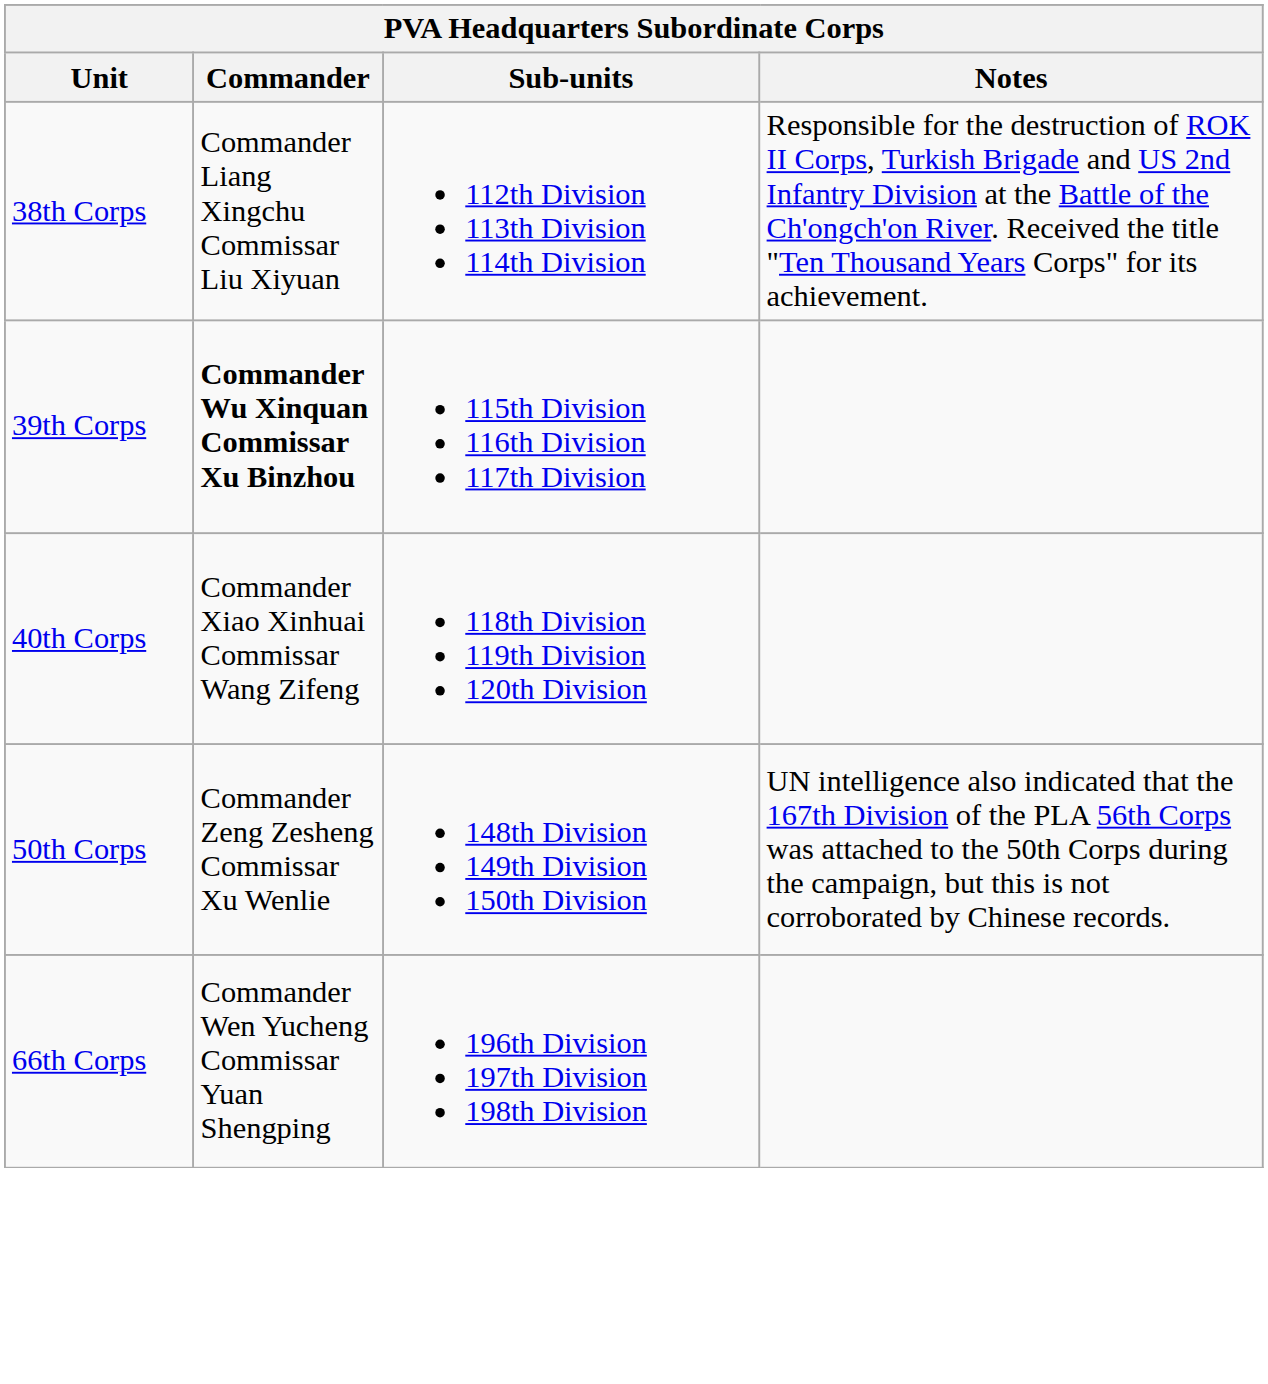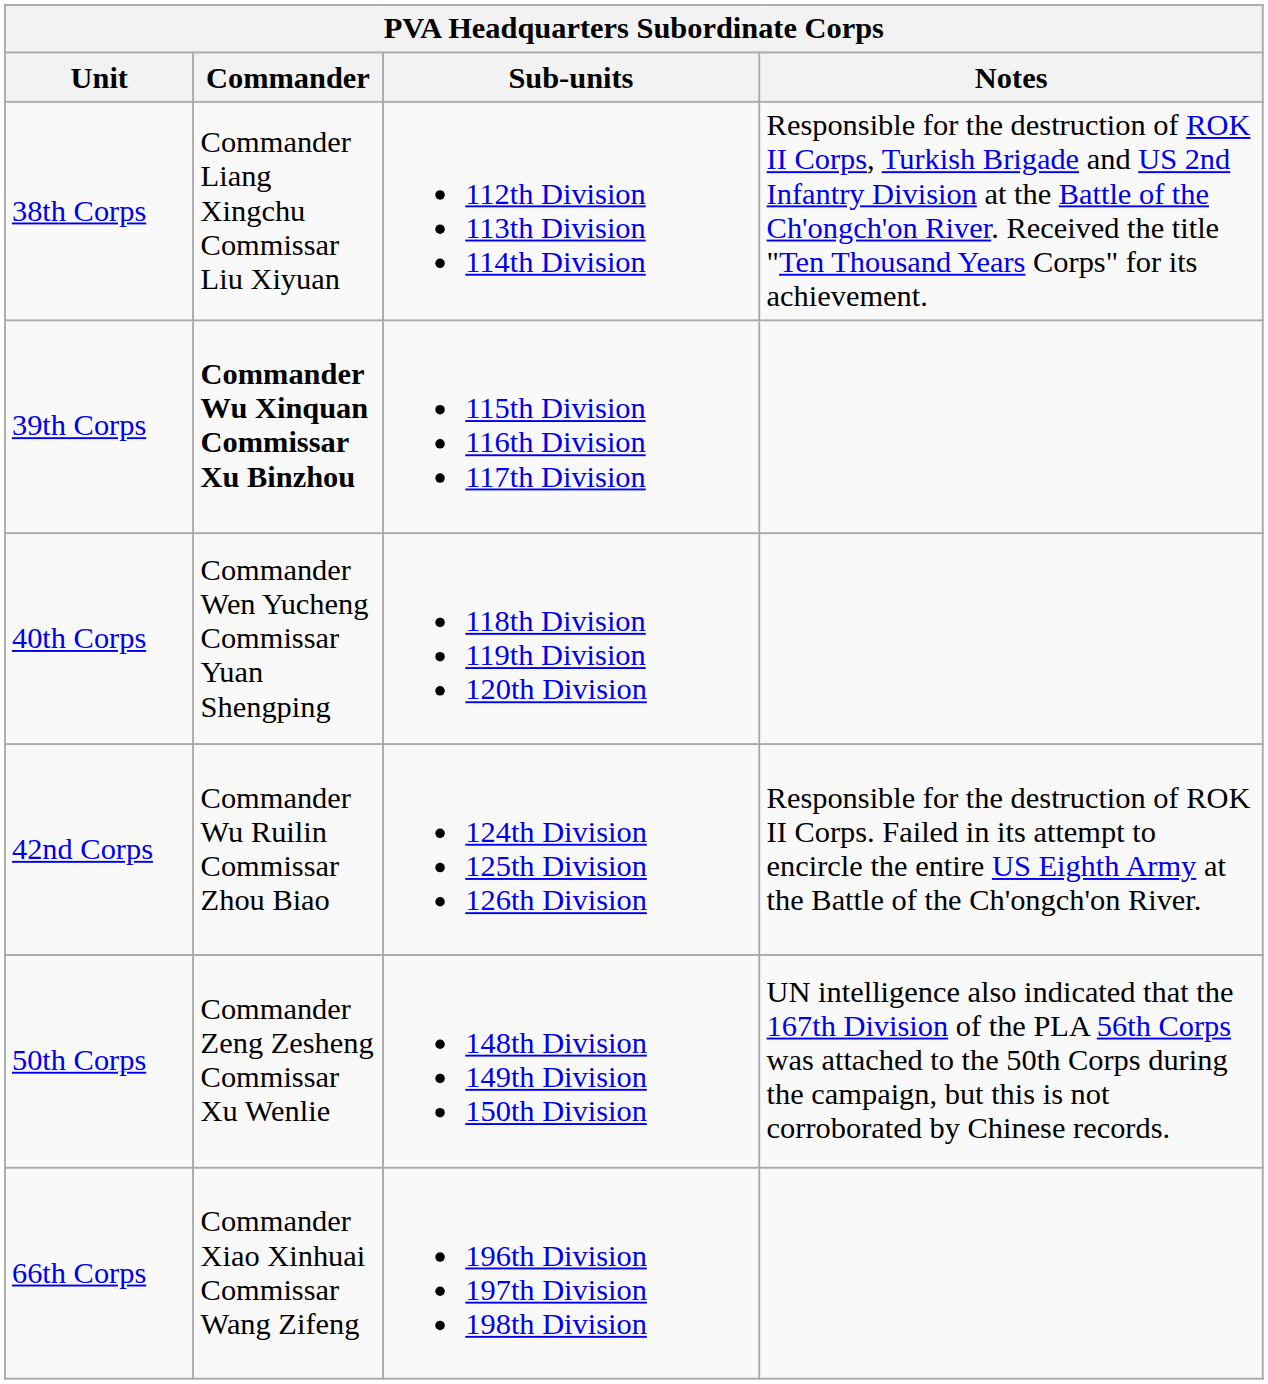 <table class="wikitable" style="width: 75%">
 <tr>
 <th colspan="4" align= center> PVA Headquarters Subordinate Corps</th>
 </tr>
 <tr>
 <th width=15%; align= center>Unit</th>
 <th width=15%; align= center>Commander</th>
 <th width=30%; align= center>Sub-units</th>
 <th width=40%; align= center>Notes</th>
 </tr>
 <tr>
 <td><a href='#'>38th Corps</a></td>
 <td>Commander Liang Xingchu<br>Commissar Liu Xiyuan</td>
 <td><br><ul><li><a href='#'>112th Division</a></li><li><a href='#'>113th Division</a></li><li><a href='#'>114th Division</a></li></ul></td>
 <td>Responsible for the destruction of <a href='#'>ROK II Corps</a>, <a href='#'>Turkish Brigade</a> and <a href='#'>US 2nd Infantry Division</a> at the <a href='#'>Battle of the Ch'ongch'on River</a>. Received the title "<a href='#'>Ten Thousand Years</a> Corps" for its achievement.</td>
 </tr>
 <tr>
 <td><a href='#'>39th Corps</a></td>
 <td><strong>Commander Wu Xinquan<br>Commissar Xu Binzhou</strong></td>
 <td><br><ul><li><a href='#'>115th Division</a></li><li><a href='#'>116th Division</a></li><li><a href='#'>117th Division</a></li></ul></td>
 <td></td>
 </tr>
 <tr>
 <td><a href='#'>40th Corps</a></td>
-<td>Commander Xiao Xinhuai<br>Commissar Wang Zifeng</td>
+<td>Commander Wen Yucheng<br>Commissar Yuan Shengping</td>
 <td><br><ul><li><a href='#'>118th Division</a></li><li><a href='#'>119th Division</a></li><li><a href='#'>120th Division</a></li></ul></td>
 <td></td>
+</tr>
+<tr>
+<td><a href='#'>42nd Corps</a></td>
+<td>Commander Wu Ruilin<br>Commissar Zhou Biao</td>
+<td><br><ul><li><a href='#'>124th Division</a></li><li><a href='#'>125th Division</a></li><li><a href='#'>126th Division</a></li></ul></td>
+<td>Responsible for the destruction of ROK II Corps. Failed in its attempt to encircle the entire <a href='#'>US Eighth Army</a> at the Battle of the Ch'ongch'on River.</td>
 </tr>
 <tr>
 <td><a href='#'>50th Corps</a></td>
 <td>Commander Zeng Zesheng<br>Commissar Xu Wenlie</td>
 <td><br><ul><li><a href='#'>148th Division</a></li><li><a href='#'>149th Division</a></li><li><a href='#'>150th Division</a></li></ul></td>
 <td>UN intelligence also indicated that the <a href='#'>167th Division</a> of the PLA <a href='#'>56th Corps</a> was attached to the 50th Corps during the campaign, but this is not corroborated by Chinese records.</td>
 </tr>
 <tr>
 <td><a href='#'>66th Corps</a></td>
-<td>Commander Wen Yucheng<br>Commissar Yuan Shengping</td>
+<td>Commander Xiao Xinhuai<br>Commissar Wang Zifeng</td>
 <td><br><ul><li><a href='#'>196th Division</a></li><li><a href='#'>197th Division</a></li><li><a href='#'>198th Division</a></li></ul></td>
 <td></td>
 </tr>
 </table>
